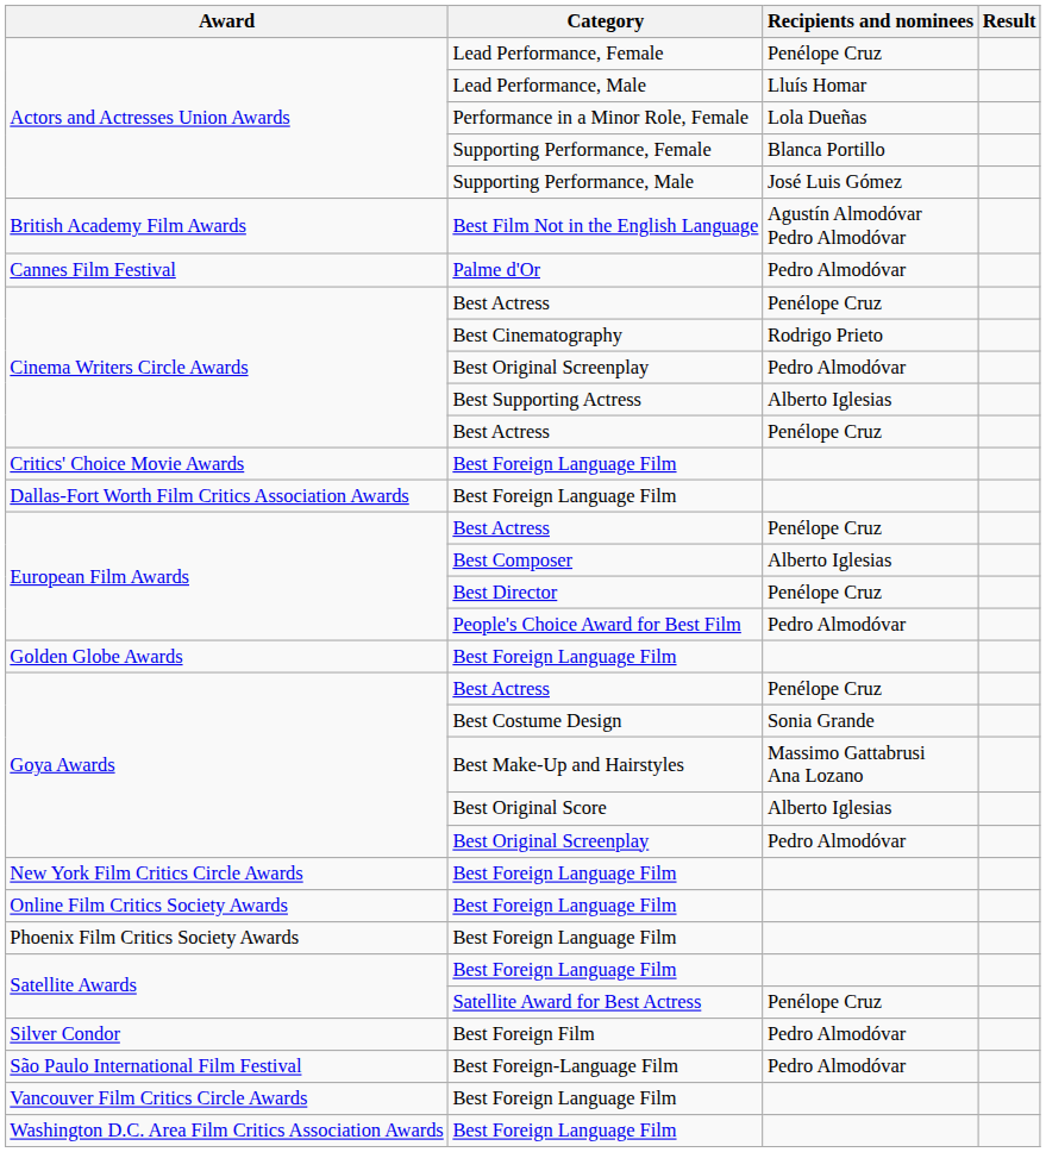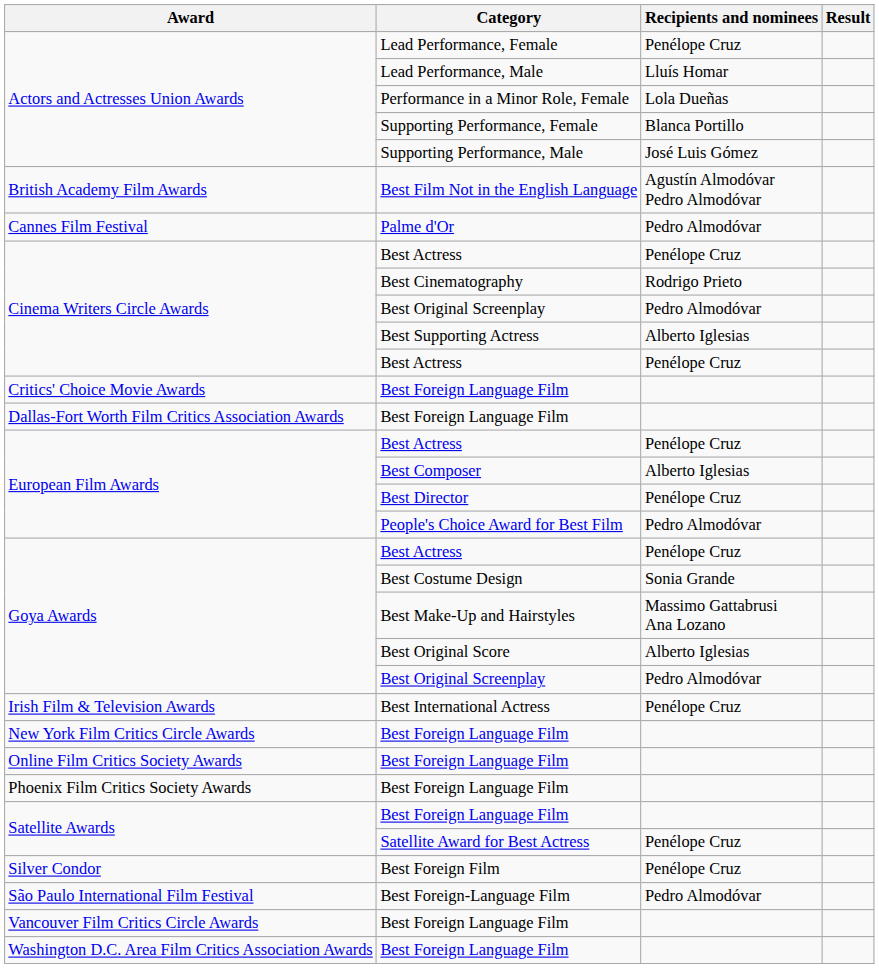 <table class="wikitable" style="font-size: 95%;">
 <tr>
 <th>Award</th>
 <th>Category</th>
 <th>Recipients and nominees</th>
 <th>Result</th>
 </tr>
 <tr>
 <td rowspan="5"><a href='#'>Actors and Actresses Union Awards</a></td>
 <td>Lead Performance, Female</td>
 <td>Penélope Cruz</td>
 <td></td>
 </tr>
 <tr>
 <td>Lead Performance, Male</td>
 <td>Lluís Homar</td>
 <td></td>
 </tr>
 <tr>
 <td>Performance in a Minor Role, Female</td>
 <td>Lola Dueñas</td>
 <td></td>
 </tr>
 <tr>
 <td>Supporting Performance, Female</td>
 <td>Blanca Portillo</td>
 <td></td>
 </tr>
 <tr>
 <td>Supporting Performance, Male</td>
 <td>José Luis Gómez</td>
 <td></td>
 </tr>
 <tr>
 <td><a href='#'>British Academy Film Awards</a></td>
 <td><a href='#'>Best Film Not in the English Language</a></td>
 <td>Agustín Almodóvar <br> Pedro Almodóvar</td>
 <td></td>
 </tr>
 <tr>
 <td><a href='#'>Cannes Film Festival</a></td>
 <td><a href='#'>Palme d'Or</a></td>
 <td>Pedro Almodóvar</td>
 <td></td>
 </tr>
 <tr>
 <td rowspan="5"><a href='#'>Cinema Writers Circle Awards</a></td>
 <td>Best Actress</td>
 <td>Penélope Cruz</td>
 <td></td>
 </tr>
 <tr>
 <td>Best Cinematography</td>
 <td>Rodrigo Prieto</td>
 <td></td>
 </tr>
 <tr>
 <td>Best Original Screenplay</td>
 <td>Pedro Almodóvar</td>
 <td></td>
 </tr>
 <tr>
 <td>Best Supporting Actress</td>
 <td>Alberto Iglesias</td>
 <td></td>
 </tr>
 <tr>
 <td>Best Actress</td>
 <td>Penélope Cruz</td>
 <td></td>
 </tr>
 <tr>
 <td><a href='#'>Critics' Choice Movie Awards</a></td>
 <td><a href='#'>Best Foreign Language Film</a></td>
 <td></td>
 <td></td>
 </tr>
 <tr>
 <td><a href='#'>Dallas-Fort Worth Film Critics Association Awards</a></td>
 <td>Best Foreign Language Film</td>
 <td></td>
 <td></td>
 </tr>
 <tr>
 <td rowspan="4"><a href='#'>European Film Awards</a></td>
 <td><a href='#'>Best Actress</a></td>
 <td>Penélope Cruz</td>
 <td></td>
 </tr>
 <tr>
 <td><a href='#'>Best Composer</a></td>
 <td>Alberto Iglesias</td>
 <td></td>
 </tr>
 <tr>
 <td><a href='#'>Best Director</a></td>
 <td>Penélope Cruz</td>
 <td></td>
 </tr>
 <tr>
 <td><a href='#'>People's Choice Award for Best Film</a></td>
 <td>Pedro Almodóvar</td>
 <td></td>
 </tr>
 <tr>
-<td><a href='#'>Golden Globe Awards</a></td>
-<td><a href='#'>Best Foreign Language Film</a></td>
-<td></td>
-<td></td>
-</tr>
-<tr>
 <td rowspan="5"><a href='#'>Goya Awards</a></td>
 <td><a href='#'>Best Actress</a></td>
 <td>Penélope Cruz</td>
 <td></td>
 </tr>
 <tr>
 <td>Best Costume Design</td>
 <td>Sonia Grande</td>
 <td></td>
 </tr>
 <tr>
 <td>Best Make-Up and Hairstyles</td>
 <td>Massimo Gattabrusi<br> Ana Lozano</td>
 <td></td>
 </tr>
 <tr>
 <td>Best Original Score</td>
 <td>Alberto Iglesias</td>
 <td></td>
 </tr>
 <tr>
 <td><a href='#'>Best Original Screenplay</a></td>
 <td>Pedro Almodóvar</td>
+<td></td>
+</tr>
+<tr>
+<td><a href='#'>Irish Film & Television Awards</a></td>
+<td>Best International Actress</td>
+<td>Penélope Cruz</td>
 <td></td>
 </tr>
 <tr>
 <td><a href='#'>New York Film Critics Circle Awards</a></td>
 <td><a href='#'>Best Foreign Language Film</a></td>
 <td></td>
 <td></td>
 </tr>
 <tr>
 <td><a href='#'>Online Film Critics Society Awards</a></td>
 <td><a href='#'>Best Foreign Language Film</a></td>
 <td></td>
 <td></td>
 </tr>
 <tr>
 <td>Phoenix Film Critics Society Awards</td>
 <td>Best Foreign Language Film</td>
 <td></td>
 <td></td>
 </tr>
 <tr>
 <td rowspan="2"><a href='#'>Satellite Awards</a></td>
 <td><a href='#'>Best Foreign Language Film</a></td>
 <td></td>
 <td></td>
 </tr>
 <tr>
 <td><a href='#'>Satellite Award for Best Actress</a></td>
 <td>Penélope Cruz</td>
 <td></td>
 </tr>
 <tr>
 <td><a href='#'>Silver Condor</a></td>
 <td>Best Foreign Film</td>
-<td>Pedro Almodóvar</td>
+<td>Penélope Cruz</td>
 <td></td>
 </tr>
 <tr>
 <td><a href='#'>São Paulo International Film Festival</a></td>
 <td>Best Foreign-Language Film</td>
 <td>Pedro Almodóvar</td>
 <td></td>
 </tr>
 <tr>
 <td><a href='#'>Vancouver Film Critics Circle Awards</a></td>
 <td>Best Foreign Language Film</td>
 <td></td>
 <td></td>
 </tr>
 <tr>
 <td><a href='#'>Washington D.C. Area Film Critics Association Awards</a></td>
 <td><a href='#'>Best Foreign Language Film</a></td>
 <td></td>
 <td></td>
 </tr>
 <tr>
 </tr>
 </table>
